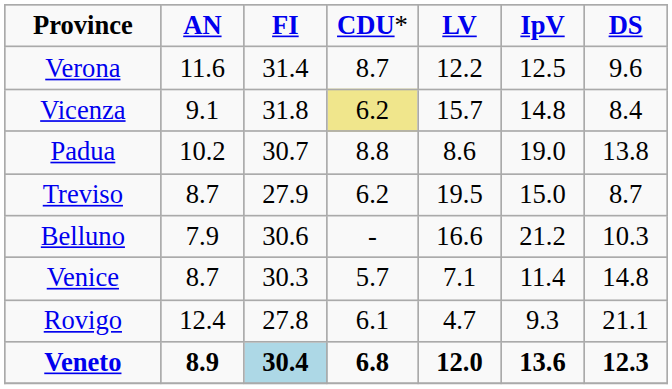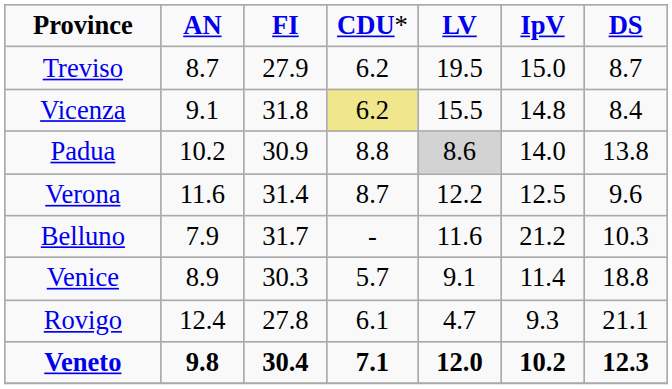 <table class="wikitable" style="text-align:center; width:400px">
 <tr>
 <td style="width:100px"><strong>Province</strong></td>
 <td style="width:50px"><strong><a href='#'>AN</a></strong></td>
 <td style="width:50px"><strong><a href='#'>FI</a></strong></td>
 <td style="width:50px"><strong><a href='#'>CDU</a></strong>*</td>
 <td style="width:50px"><strong><a href='#'>LV</a></strong></td>
 <td style="width:50px"><strong><a href='#'>IpV</a></strong></td>
 <td style="width:50px"><strong><a href='#'>DS</a></strong></td>
 </tr>
 <tr>
+<td><a href='#'>Treviso</a></td>
+<td>8.7</td>
+<td>27.9</td>
+<td>6.2</td>
+<td>19.5</td>
+<td>15.0</td>
+<td>8.7</td>
+</tr>
+<tr>
+<td><a href='#'>Vicenza</a></td>
+<td>9.1</td>
+<td>31.8</td>
+<td style="background: khaki;">6.2</td>
+<td>15.5</td>
+<td>14.8</td>
+<td>8.4</td>
+</tr>
+<tr>
+<td><a href='#'>Padua</a></td>
+<td>10.2</td>
+<td>30.9</td>
+<td>8.8</td>
+<td style="background: lightgrey;">8.6</td>
+<td>14.0</td>
+<td>13.8</td>
+</tr>
+<tr>
 <td><a href='#'>Verona</a></td>
 <td>11.6</td>
 <td>31.4</td>
 <td>8.7</td>
 <td>12.2</td>
 <td>12.5</td>
 <td>9.6</td>
 </tr>
 <tr>
-<td><a href='#'>Vicenza</a></td>
-<td>9.1</td>
-<td>31.8</td>
-<td style="background: khaki;">6.2</td>
-<td>15.7</td>
-<td>14.8</td>
-<td>8.4</td>
-</tr>
-<tr>
-<td><a href='#'>Padua</a></td>
-<td>10.2</td>
-<td>30.7</td>
-<td>8.8</td>
-<td>8.6</td>
-<td>19.0</td>
-<td>13.8</td>
-</tr>
-<tr>
-<td><a href='#'>Treviso</a></td>
-<td>8.7</td>
-<td>27.9</td>
-<td>6.2</td>
-<td>19.5</td>
-<td>15.0</td>
-<td>8.7</td>
-</tr>
-<tr>
 <td><a href='#'>Belluno</a></td>
 <td>7.9</td>
-<td>30.6</td>
+<td>31.7</td>
 <td>-</td>
-<td>16.6</td>
+<td>11.6</td>
 <td>21.2</td>
 <td>10.3</td>
 </tr>
 <tr>
 <td><a href='#'>Venice</a></td>
-<td>8.7</td>
+<td>8.9</td>
 <td>30.3</td>
 <td>5.7</td>
-<td>7.1</td>
+<td>9.1</td>
 <td>11.4</td>
-<td>14.8</td>
+<td>18.8</td>
 </tr>
 <tr>
 <td><a href='#'>Rovigo</a></td>
 <td>12.4</td>
 <td>27.8</td>
 <td>6.1</td>
 <td>4.7</td>
 <td>9.3</td>
 <td>21.1</td>
 </tr>
 <tr>
 <td><strong><a href='#'>Veneto</a></strong></td>
-<td><strong>8.9</strong></td>
-<td style="background: lightblue;"><strong>30.4</strong></td>
-<td><strong>6.8</strong></td>
+<td><strong>9.8</strong></td>
+<td><strong>30.4</strong></td>
+<td><strong>7.1</strong></td>
 <td><strong>12.0</strong></td>
-<td><strong>13.6</strong></td>
+<td><strong>10.2</strong></td>
 <td><strong>12.3</strong></td>
 </tr>
 <tr>
 </tr>
 </table>
